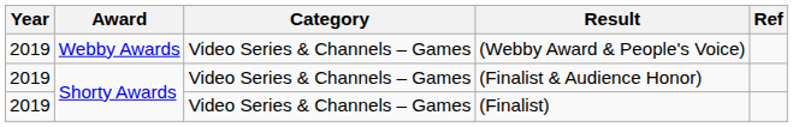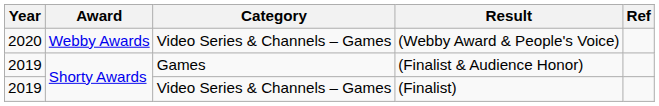 <table class="wikitable sortable">
 <tr>
 <th scope="col">Year</th>
 <th scope="col">Award</th>
 <th scope="col">Category</th>
 <th scope="col">Result</th>
 <th scope="col">Ref</th>
 </tr>
 <tr>
-<td style="text-align: center;">2019</td>
+<td style="text-align: center;">2020</td>
 <td><a href='#'>Webby Awards</a></td>
 <td>Video Series & Channels – Games</td>
 <td> (Webby Award & People's Voice)</td>
 <td></td>
 </tr>
 <tr>
 <td style="text-align: center;">2019</td>
 <td rowspan=2><a href='#'>Shorty Awards</a></td>
-<td>Video Series & Channels – Games</td>
+<td>Games</td>
 <td> (Finalist & Audience Honor)</td>
 <td></td>
 </tr>
 <tr>
 <td style="text-align: center;">2019</td>
 <td>Video Series & Channels – Games</td>
 <td> (Finalist)</td>
 <td></td>
 </tr>
 </table>
